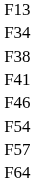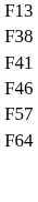 <table>
 <tr>
 <td>F13</td>
-<td></td>
-<td></td>
-<td></td>
-</tr>
-<tr>
-<td>F34</td>
 <td></td>
 <td></td>
 <td></td>
 </tr>
 <tr>
 <td>F38</td>
 <td></td>
 <td></td>
 <td></td>
 </tr>
 <tr>
 <td>F41</td>
 <td></td>
 <td></td>
 <td></td>
 </tr>
 <tr>
 <td>F46</td>
 <td></td>
 <td></td>
 <td></td>
 </tr>
 <tr>
-<td>F54</td>
-<td></td>
-<td></td>
-<td></td>
-</tr>
-<tr>
 <td>F57</td>
 <td></td>
 <td></td>
 <td></td>
 </tr>
 <tr>
 <td>F64</td>
 <td></td>
 <td></td>
 <td></td>
 </tr>
 </table>
